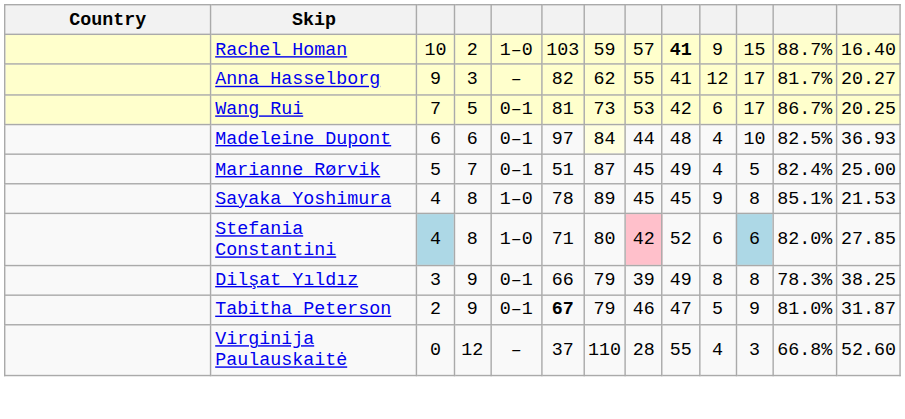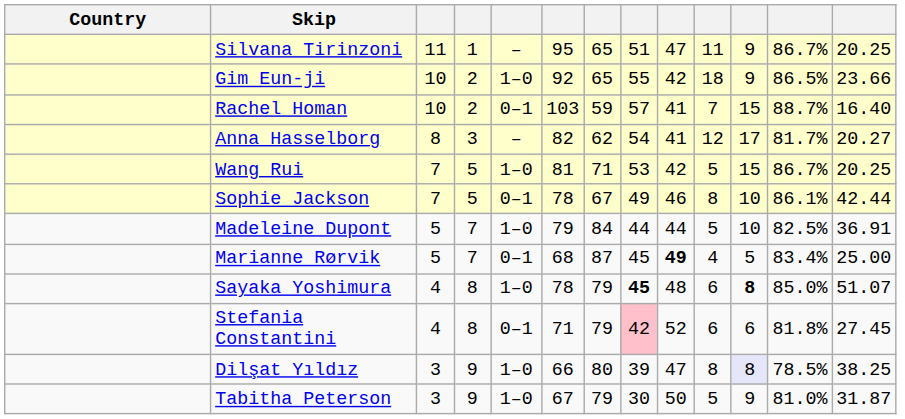 <table class=wikitable  style="text-align:center;">
 <tr>
 <th width=140>Country</th>
 <th width=140>Skip</th>
 <th width=20></th>
 <th width=20></th>
 <th width=30></th>
 <th width=20></th>
 <th width=20></th>
 <th width=20></th>
 <th width=20></th>
 <th width=20></th>
 <th width=20></th>
 <th width=20></th>
 <th width=20></th>
 </tr>
+<tr bgcolor=ffffcc>
+<td style="text-align:left;"></td>
+<td style="text-align:left;"><a href='#'>Silvana Tirinzoni</a></td>
+<td>11</td>
+<td>1</td>
+<td>–</td>
+<td>95</td>
+<td>65</td>
+<td>51</td>
+<td>47</td>
+<td>11</td>
+<td>9</td>
+<td>86.7%</td>
+<td>20.25</td>
+</tr>
+<tr bgcolor=#ffffcc>
+<td style="text-align:left;"></td>
+<td style="text-align:left;"><a href='#'>Gim Eun-ji</a></td>
+<td>10</td>
+<td>2</td>
+<td>1–0</td>
+<td>92</td>
+<td>65</td>
+<td>55</td>
+<td>42</td>
+<td>18</td>
+<td>9</td>
+<td>86.5%</td>
+<td>23.66</td>
+</tr>
 <tr bgcolor=#ffffcc>
 <td style="text-align:left;"></td>
 <td style="text-align:left;"><a href='#'>Rachel Homan</a></td>
 <td>10</td>
 <td>2</td>
-<td>1–0</td>
+<td>0–1</td>
 <td>103</td>
 <td>59</td>
 <td>57</td>
-<td><strong>41</strong></td>
-<td>9</td>
+<td>41</td>
+<td>7</td>
 <td>15</td>
 <td>88.7%</td>
 <td>16.40</td>
 </tr>
 <tr bgcolor=#ffffcc>
 <td style="text-align:left;"></td>
 <td style="text-align:left;"><a href='#'>Anna Hasselborg</a></td>
-<td>9</td>
+<td>8</td>
 <td>3</td>
 <td>–</td>
 <td>82</td>
 <td>62</td>
-<td>55</td>
+<td>54</td>
 <td>41</td>
 <td>12</td>
 <td>17</td>
 <td>81.7%</td>
 <td>20.27</td>
 </tr>
 <tr bgcolor=#ffffcc>
 <td style="text-align:left;"></td>
 <td style="text-align:left;"><a href='#'>Wang Rui</a></td>
 <td>7</td>
 <td>5</td>
-<td>0–1</td>
+<td>1–0</td>
 <td>81</td>
-<td>73</td>
+<td>71</td>
 <td>53</td>
 <td>42</td>
-<td>6</td>
-<td>17</td>
+<td>5</td>
+<td>15</td>
 <td>86.7%</td>
 <td>20.25</td>
+</tr>
+<tr bgcolor=#ffffcc>
+<td style="text-align:left;"></td>
+<td style="text-align:left;"><a href='#'>Sophie Jackson</a></td>
+<td>7</td>
+<td>5</td>
+<td>0–1</td>
+<td>78</td>
+<td>67</td>
+<td>49</td>
+<td>46</td>
+<td>8</td>
+<td>10</td>
+<td>86.1%</td>
+<td>42.44</td>
 </tr>
 <tr>
 <td style="text-align:left;"></td>
 <td style="text-align:left;"><a href='#'>Madeleine Dupont</a></td>
-<td>6</td>
-<td>6</td>
-<td>0–1</td>
-<td>97</td>
-<td style="background: lightyellow;">84</td>
+<td>5</td>
+<td>7</td>
+<td>1–0</td>
+<td>79</td>
+<td>84</td>
 <td>44</td>
-<td>48</td>
-<td>4</td>
+<td>44</td>
+<td>5</td>
 <td>10</td>
 <td>82.5%</td>
-<td>36.93</td>
+<td>36.91</td>
 </tr>
 <tr>
 <td style="text-align:left;"></td>
 <td style="text-align:left;"><a href='#'>Marianne Rørvik</a></td>
 <td>5</td>
 <td>7</td>
 <td>0–1</td>
-<td>51</td>
+<td>68</td>
 <td>87</td>
 <td>45</td>
-<td>49</td>
+<td><strong>49</strong></td>
 <td>4</td>
 <td>5</td>
-<td>82.4%</td>
+<td>83.4%</td>
 <td>25.00</td>
 </tr>
 <tr>
 <td style="text-align:left;"></td>
 <td style="text-align:left;"><a href='#'>Sayaka Yoshimura</a></td>
 <td>4</td>
 <td>8</td>
 <td>1–0</td>
 <td>78</td>
-<td>89</td>
-<td>45</td>
-<td>45</td>
-<td>9</td>
-<td>8</td>
-<td>85.1%</td>
-<td>21.53</td>
+<td>79</td>
+<td><strong>45</strong></td>
+<td>48</td>
+<td>6</td>
+<td><strong>8</strong></td>
+<td>85.0%</td>
+<td>51.07</td>
 </tr>
 <tr>
 <td style="text-align:left;"></td>
 <td style="text-align:left;"><a href='#'>Stefania Constantini</a></td>
-<td style="background: lightblue;">4</td>
+<td>4</td>
 <td>8</td>
-<td>1–0</td>
+<td>0–1</td>
 <td>71</td>
-<td>80</td>
+<td>79</td>
 <td style="background: pink;">42</td>
 <td>52</td>
 <td>6</td>
-<td style="background: lightblue;">6</td>
-<td>82.0%</td>
-<td>27.85</td>
+<td>6</td>
+<td>81.8%</td>
+<td>27.45</td>
 </tr>
 <tr>
 <td style="text-align:left;"></td>
 <td style="text-align:left;"><a href='#'>Dilşat Yıldız</a></td>
 <td>3</td>
 <td>9</td>
-<td>0–1</td>
+<td>1–0</td>
 <td>66</td>
-<td>79</td>
+<td>80</td>
 <td>39</td>
-<td>49</td>
+<td>47</td>
 <td>8</td>
-<td>8</td>
-<td>78.3%</td>
+<td style="background: lavender;">8</td>
+<td>78.5%</td>
 <td>38.25</td>
 </tr>
 <tr>
 <td style="text-align:left;"></td>
 <td style="text-align:left;"><a href='#'>Tabitha Peterson</a></td>
-<td>2</td>
+<td>3</td>
 <td>9</td>
-<td>0–1</td>
-<td><strong>67</strong></td>
+<td>1–0</td>
+<td>67</td>
 <td>79</td>
-<td>46</td>
-<td>47</td>
+<td>30</td>
+<td>50</td>
 <td>5</td>
 <td>9</td>
 <td>81.0%</td>
 <td>31.87</td>
 </tr>
-<tr>
-<td style="text-align:left;"></td>
-<td style="text-align:left;"><a href='#'>Virginija Paulauskaitė</a></td>
-<td>0</td>
-<td>12</td>
-<td>–</td>
-<td>37</td>
-<td>110</td>
-<td>28</td>
-<td>55</td>
-<td>4</td>
-<td>3</td>
-<td>66.8%</td>
-<td>52.60</td>
-</tr>
 </table>
